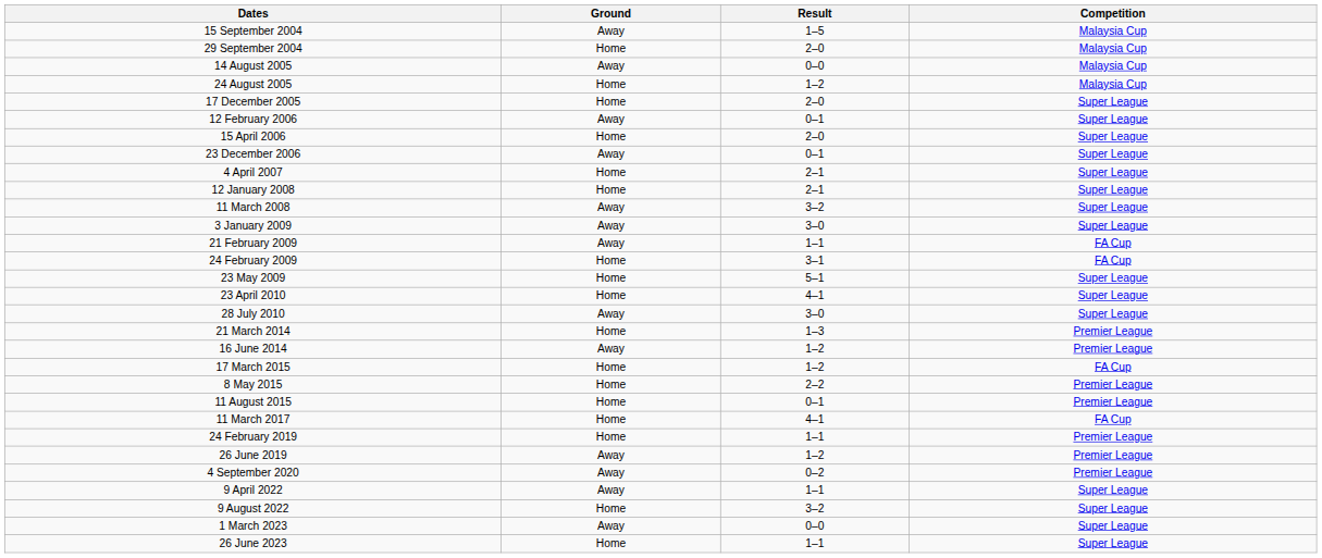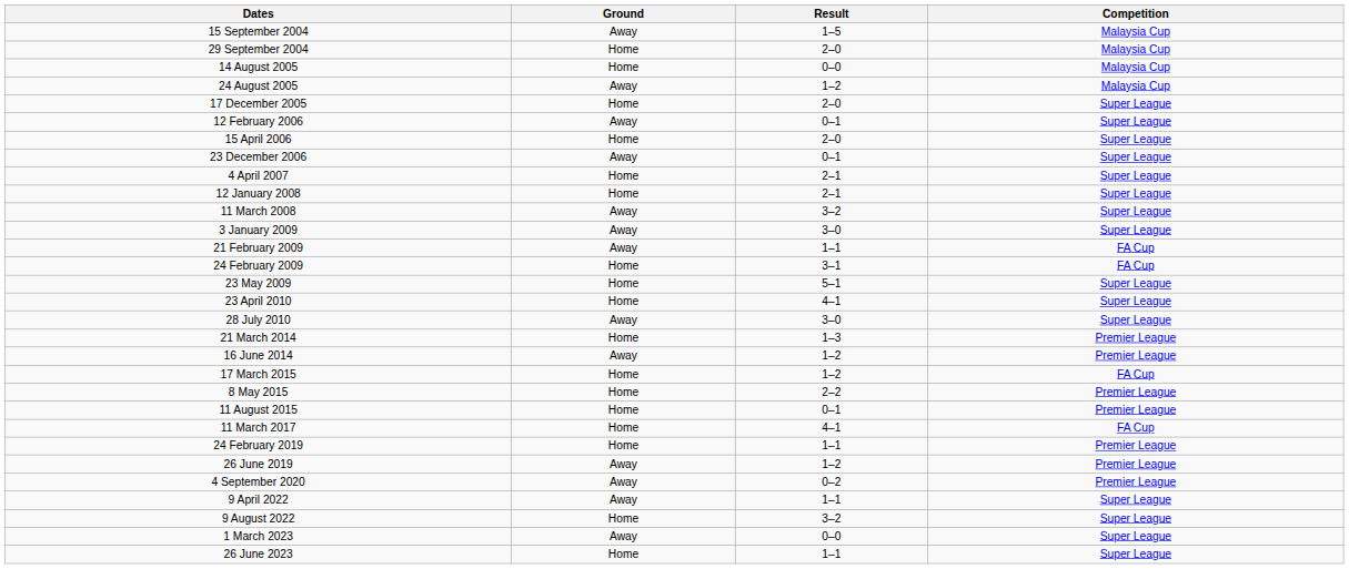 <table class="wikitable" style="width:95%;text-align:center">
 <tr>
 <th>Dates</th>
 <th>Ground</th>
 <th>Result</th>
 <th>Competition</th>
 </tr>
 <tr>
 <td>15 September 2004</td>
 <td>Away</td>
 <td>1–5</td>
 <td><a href='#'>Malaysia Cup</a></td>
 </tr>
 <tr>
 <td>29 September 2004</td>
 <td>Home</td>
 <td>2–0</td>
 <td><a href='#'>Malaysia Cup</a></td>
 </tr>
 <tr>
 <td>14 August 2005</td>
-<td>Away</td>
+<td>Home</td>
 <td>0–0</td>
 <td><a href='#'>Malaysia Cup</a></td>
 </tr>
 <tr>
 <td>24 August 2005</td>
-<td>Home</td>
+<td>Away</td>
 <td>1–2</td>
 <td><a href='#'>Malaysia Cup</a></td>
 </tr>
 <tr>
 <td>17 December 2005</td>
 <td>Home</td>
 <td>2–0</td>
 <td><a href='#'>Super League</a></td>
 </tr>
 <tr>
 <td>12 February 2006</td>
 <td>Away</td>
 <td>0–1</td>
 <td><a href='#'>Super League</a></td>
 </tr>
 <tr>
 <td>15 April 2006</td>
 <td>Home</td>
 <td>2–0</td>
 <td><a href='#'>Super League</a></td>
 </tr>
 <tr>
 <td>23 December 2006</td>
 <td>Away</td>
 <td>0–1</td>
 <td><a href='#'>Super League</a></td>
 </tr>
 <tr>
 <td>4 April 2007</td>
 <td>Home</td>
 <td>2–1</td>
 <td><a href='#'>Super League</a></td>
 </tr>
 <tr>
 <td>12 January 2008</td>
 <td>Home</td>
 <td>2–1</td>
 <td><a href='#'>Super League</a></td>
 </tr>
 <tr>
 <td>11 March 2008</td>
 <td>Away</td>
 <td>3–2</td>
 <td><a href='#'>Super League</a></td>
 </tr>
 <tr>
 <td>3 January 2009</td>
 <td>Away</td>
 <td>3–0</td>
 <td><a href='#'>Super League</a></td>
 </tr>
 <tr>
 <td>21 February 2009</td>
 <td>Away</td>
 <td>1–1</td>
 <td><a href='#'>FA Cup</a></td>
 </tr>
 <tr>
 <td>24 February 2009</td>
 <td>Home</td>
 <td>3–1</td>
 <td><a href='#'>FA Cup</a></td>
 </tr>
 <tr>
 <td>23 May 2009</td>
 <td>Home</td>
 <td>5–1</td>
 <td><a href='#'>Super League</a></td>
 </tr>
 <tr>
 <td>23 April 2010</td>
 <td>Home</td>
 <td>4–1</td>
 <td><a href='#'>Super League</a></td>
 </tr>
 <tr>
 <td>28 July 2010</td>
 <td>Away</td>
 <td>3–0</td>
 <td><a href='#'>Super League</a></td>
 </tr>
 <tr>
 <td>21 March 2014</td>
 <td>Home</td>
 <td>1–3</td>
 <td><a href='#'>Premier League</a></td>
 </tr>
 <tr>
 <td>16 June 2014</td>
 <td>Away</td>
 <td>1–2</td>
 <td><a href='#'>Premier League</a></td>
 </tr>
 <tr>
 <td>17 March 2015</td>
 <td>Home</td>
 <td>1–2</td>
 <td><a href='#'>FA Cup</a></td>
 </tr>
 <tr>
 <td>8 May 2015</td>
 <td>Home</td>
 <td>2–2</td>
 <td><a href='#'>Premier League</a></td>
 </tr>
 <tr>
 <td>11 August 2015</td>
 <td>Home</td>
 <td>0–1</td>
 <td><a href='#'>Premier League</a></td>
 </tr>
 <tr>
 <td>11 March 2017</td>
 <td>Home</td>
 <td>4–1</td>
 <td><a href='#'>FA Cup</a></td>
 </tr>
 <tr>
 <td>24 February 2019</td>
 <td>Home</td>
 <td>1–1</td>
 <td><a href='#'>Premier League</a></td>
 </tr>
 <tr>
 <td>26 June 2019</td>
 <td>Away</td>
 <td>1–2</td>
 <td><a href='#'>Premier League</a></td>
 </tr>
 <tr>
 <td>4 September 2020</td>
 <td>Away</td>
 <td>0–2</td>
 <td><a href='#'>Premier League</a></td>
 </tr>
 <tr>
 <td>9 April 2022</td>
 <td>Away</td>
 <td>1–1</td>
 <td><a href='#'>Super League</a></td>
 </tr>
 <tr>
 <td>9 August 2022</td>
 <td>Home</td>
 <td>3–2</td>
 <td><a href='#'>Super League</a></td>
 </tr>
 <tr>
 <td>1 March 2023</td>
 <td>Away</td>
 <td>0–0</td>
 <td><a href='#'>Super League</a></td>
 </tr>
 <tr>
 <td>26 June 2023</td>
 <td>Home</td>
 <td>1–1</td>
 <td><a href='#'>Super League</a></td>
 </tr>
 </table>
